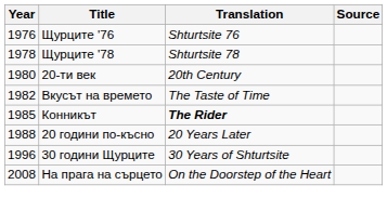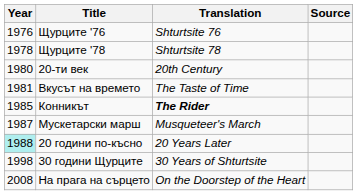 <table class="wikitable">
 <tr>
 <th>Year</th>
 <th>Title</th>
 <th>Translation</th>
 <th>Source</th>
 </tr>
 <tr>
 <td>1976</td>
 <td>Щурците '76</td>
 <td><em>Shturtsite 76</em></td>
 <td></td>
 </tr>
 <tr>
 <td>1978</td>
 <td>Щурците '78</td>
 <td><em>Shturtsite 78</em></td>
 <td></td>
 </tr>
 <tr>
 <td>1980</td>
 <td>20-ти век</td>
 <td><em>20th Century</em></td>
 <td></td>
 </tr>
 <tr>
-<td>1982</td>
+<td>1981</td>
 <td>Вкусът на времето</td>
 <td><em>The Taste of Time</em></td>
 <td></td>
 </tr>
 <tr>
 <td>1985</td>
 <td>Конникът</td>
 <td><strong><em>The Rider</em></strong></td>
 <td></td>
 </tr>
 <tr>
-<td>1988</td>
+<td>1987</td>
+<td>Мускетарски марш</td>
+<td><em>Musqueteer's March </em></td>
+<td></td>
+</tr>
+<tr>
+<td style="background: paleturquoise;">1988</td>
 <td>20 години по-късно</td>
 <td><em>20 Years Later</em></td>
 <td></td>
 </tr>
 <tr>
-<td>1996</td>
+<td>1998</td>
 <td>30 години Щурците</td>
 <td><em>30 Years of Shturtsite</em></td>
 <td></td>
 </tr>
 <tr>
 <td>2008</td>
 <td>На прага на сърцето</td>
 <td><em> On the Doorstep of the Heart</em></td>
 <td></td>
 </tr>
 </table>
